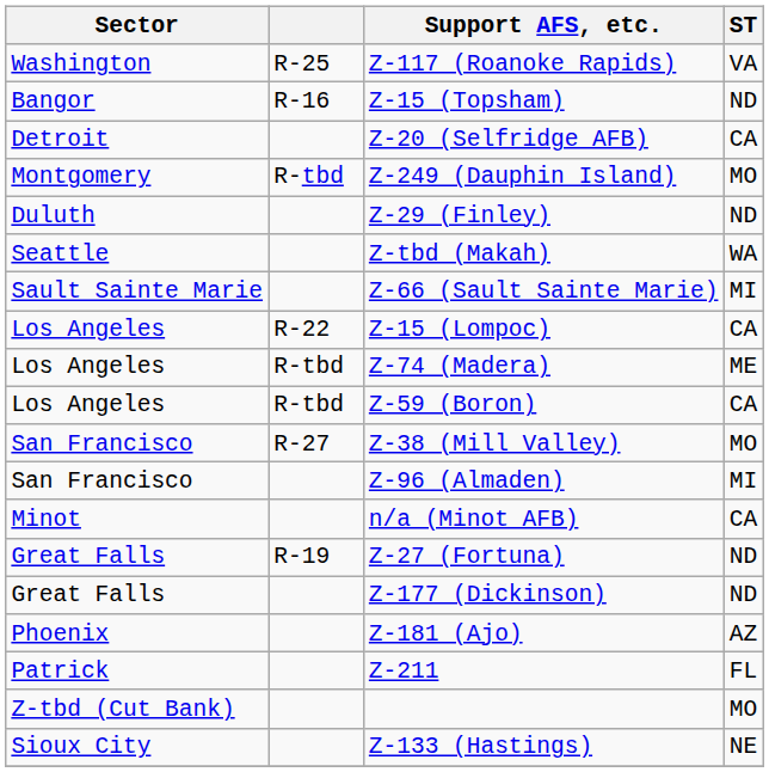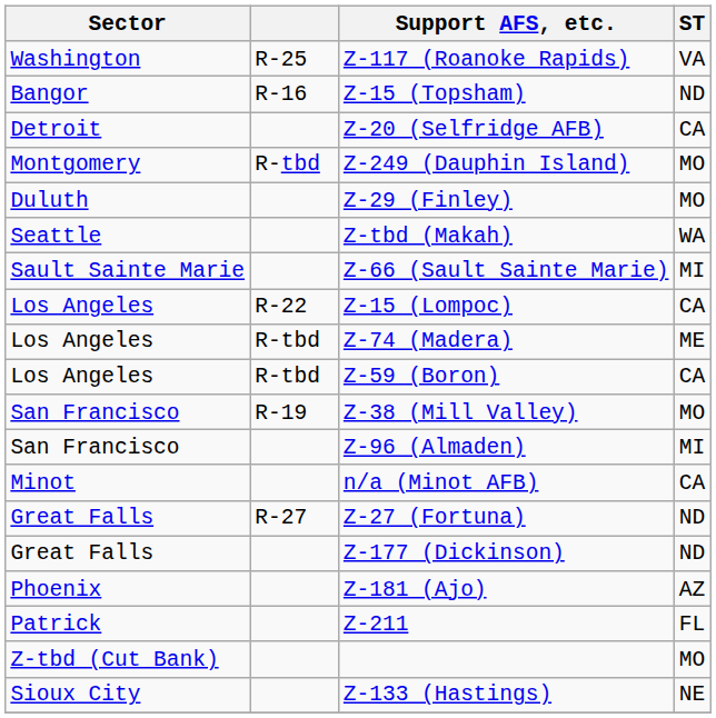 <table class="wikitable sortable" align="left">
 <tr>
 <th>Sector</th>
 <th></th>
 <th>Support <a href='#'>AFS</a>, etc.</th>
 <th>ST</th>
 </tr>
 <tr>
 <td><a href='#'>Washington</a></td>
 <td>R-25</td>
 <td><a href='#'>Z-117 (Roanoke Rapids)</a></td>
 <td>VA</td>
 </tr>
 <tr>
 <td><a href='#'>Bangor</a></td>
 <td>R-16</td>
 <td><a href='#'>Z-15 (Topsham)</a></td>
 <td>ND</td>
 </tr>
 <tr>
 <td><a href='#'>Detroit</a></td>
 <td></td>
 <td><a href='#'>Z-20 (Selfridge AFB)</a></td>
 <td>CA</td>
 </tr>
 <tr>
 <td><a href='#'>Montgomery</a></td>
 <td>R-<a href='#'>tbd</a> </td>
 <td><a href='#'>Z-249 (Dauphin Island)</a></td>
 <td>MO</td>
 </tr>
 <tr>
 <td><a href='#'>Duluth</a></td>
 <td></td>
 <td><a href='#'>Z-29 (Finley)</a></td>
-<td>ND</td>
+<td>MO</td>
 </tr>
 <tr>
 <td><a href='#'>Seattle</a></td>
 <td></td>
 <td><a href='#'>Z-tbd (Makah)</a></td>
 <td>WA</td>
 </tr>
 <tr>
 <td><a href='#'>Sault Sainte Marie</a></td>
 <td></td>
 <td><a href='#'>Z-66 (Sault Sainte Marie)</a></td>
 <td>MI</td>
 </tr>
 <tr>
 <td><a href='#'>Los Angeles</a> </td>
 <td>R-22</td>
 <td><a href='#'>Z-15 (Lompoc)</a></td>
 <td>CA</td>
 </tr>
 <tr>
 <td>Los Angeles</td>
 <td>R-tbd</td>
 <td><a href='#'>Z-74 (Madera)</a></td>
 <td>ME</td>
 </tr>
 <tr>
 <td>Los Angeles</td>
 <td>R-tbd</td>
 <td><a href='#'>Z-59 (Boron)</a></td>
 <td>CA</td>
 </tr>
 <tr>
 <td><a href='#'>San Francisco</a>  </td>
-<td>R-27 </td>
+<td>R-19 </td>
 <td><a href='#'>Z-38 (Mill Valley)</a></td>
 <td>MO</td>
 </tr>
 <tr>
 <td>San Francisco</td>
 <td>  </td>
 <td><a href='#'>Z-96 (Almaden)</a></td>
 <td>MI</td>
 </tr>
 <tr>
 <td><a href='#'>Minot</a></td>
 <td> </td>
 <td><a href='#'>n/a (Minot AFB)</a></td>
 <td>CA</td>
 </tr>
 <tr>
 <td><a href='#'>Great Falls</a></td>
-<td>R-19 </td>
+<td>R-27 </td>
 <td><a href='#'>Z-27 (Fortuna)</a></td>
 <td>ND</td>
 </tr>
 <tr>
 <td>Great Falls</td>
 <td> </td>
 <td><a href='#'>Z-177 (Dickinson)</a></td>
 <td>ND</td>
 </tr>
 <tr>
 <td><a href='#'>Phoenix</a></td>
 <td></td>
 <td><a href='#'>Z-181 (Ajo)</a></td>
 <td>AZ</td>
 </tr>
 <tr>
 <td><a href='#'>Patrick</a></td>
 <td></td>
 <td><a href='#'>Z-211</a></td>
 <td>FL</td>
 </tr>
 <tr>
 <td><a href='#'>Z-tbd (Cut Bank)</a></td>
 <td></td>
 <td></td>
 <td>MO</td>
 </tr>
 <tr>
 <td><a href='#'>Sioux City</a></td>
 <td></td>
 <td><a href='#'>Z-133 (Hastings)</a></td>
 <td>NE</td>
 </tr>
 <tr>
 </tr>
 </table>
